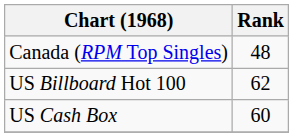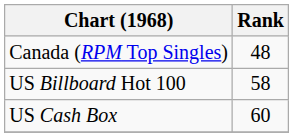 <table class="wikitable sortable">
 <tr>
 <th>Chart (1968)</th>
 <th style="text-align:center;">Rank</th>
 </tr>
 <tr>
 <td>Canada (<a href='#'><em>RPM</em> Top Singles</a>)</td>
 <td style="text-align:center;">48</td>
 </tr>
 <tr>
 <td>US <em>Billboard</em> Hot 100</td>
-<td style="text-align:center;">62</td>
+<td style="text-align:center;">58</td>
 </tr>
 <tr>
 <td>US <em>Cash Box</em></td>
 <td style="text-align:center;">60</td>
 </tr>
 <tr>
 </tr>
 </table>
